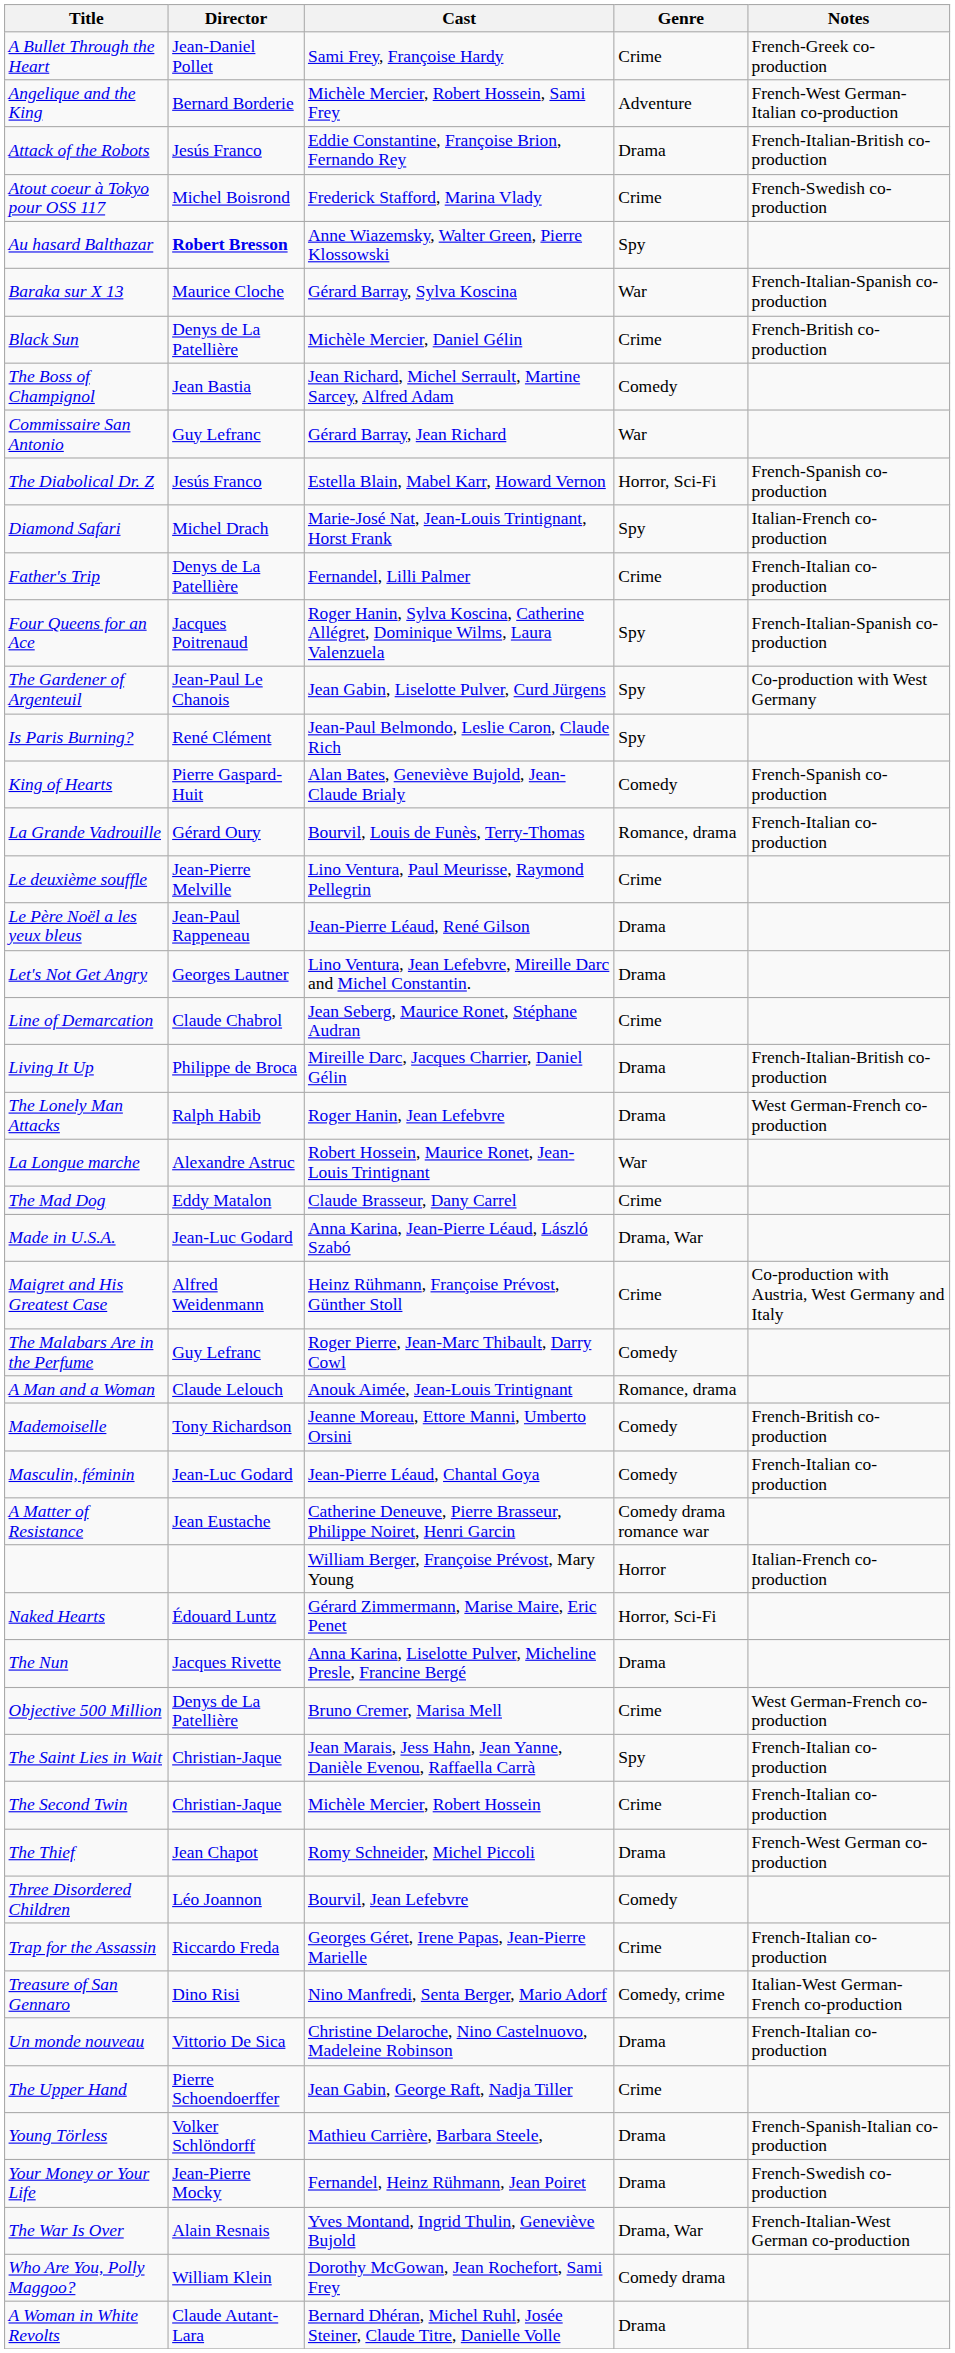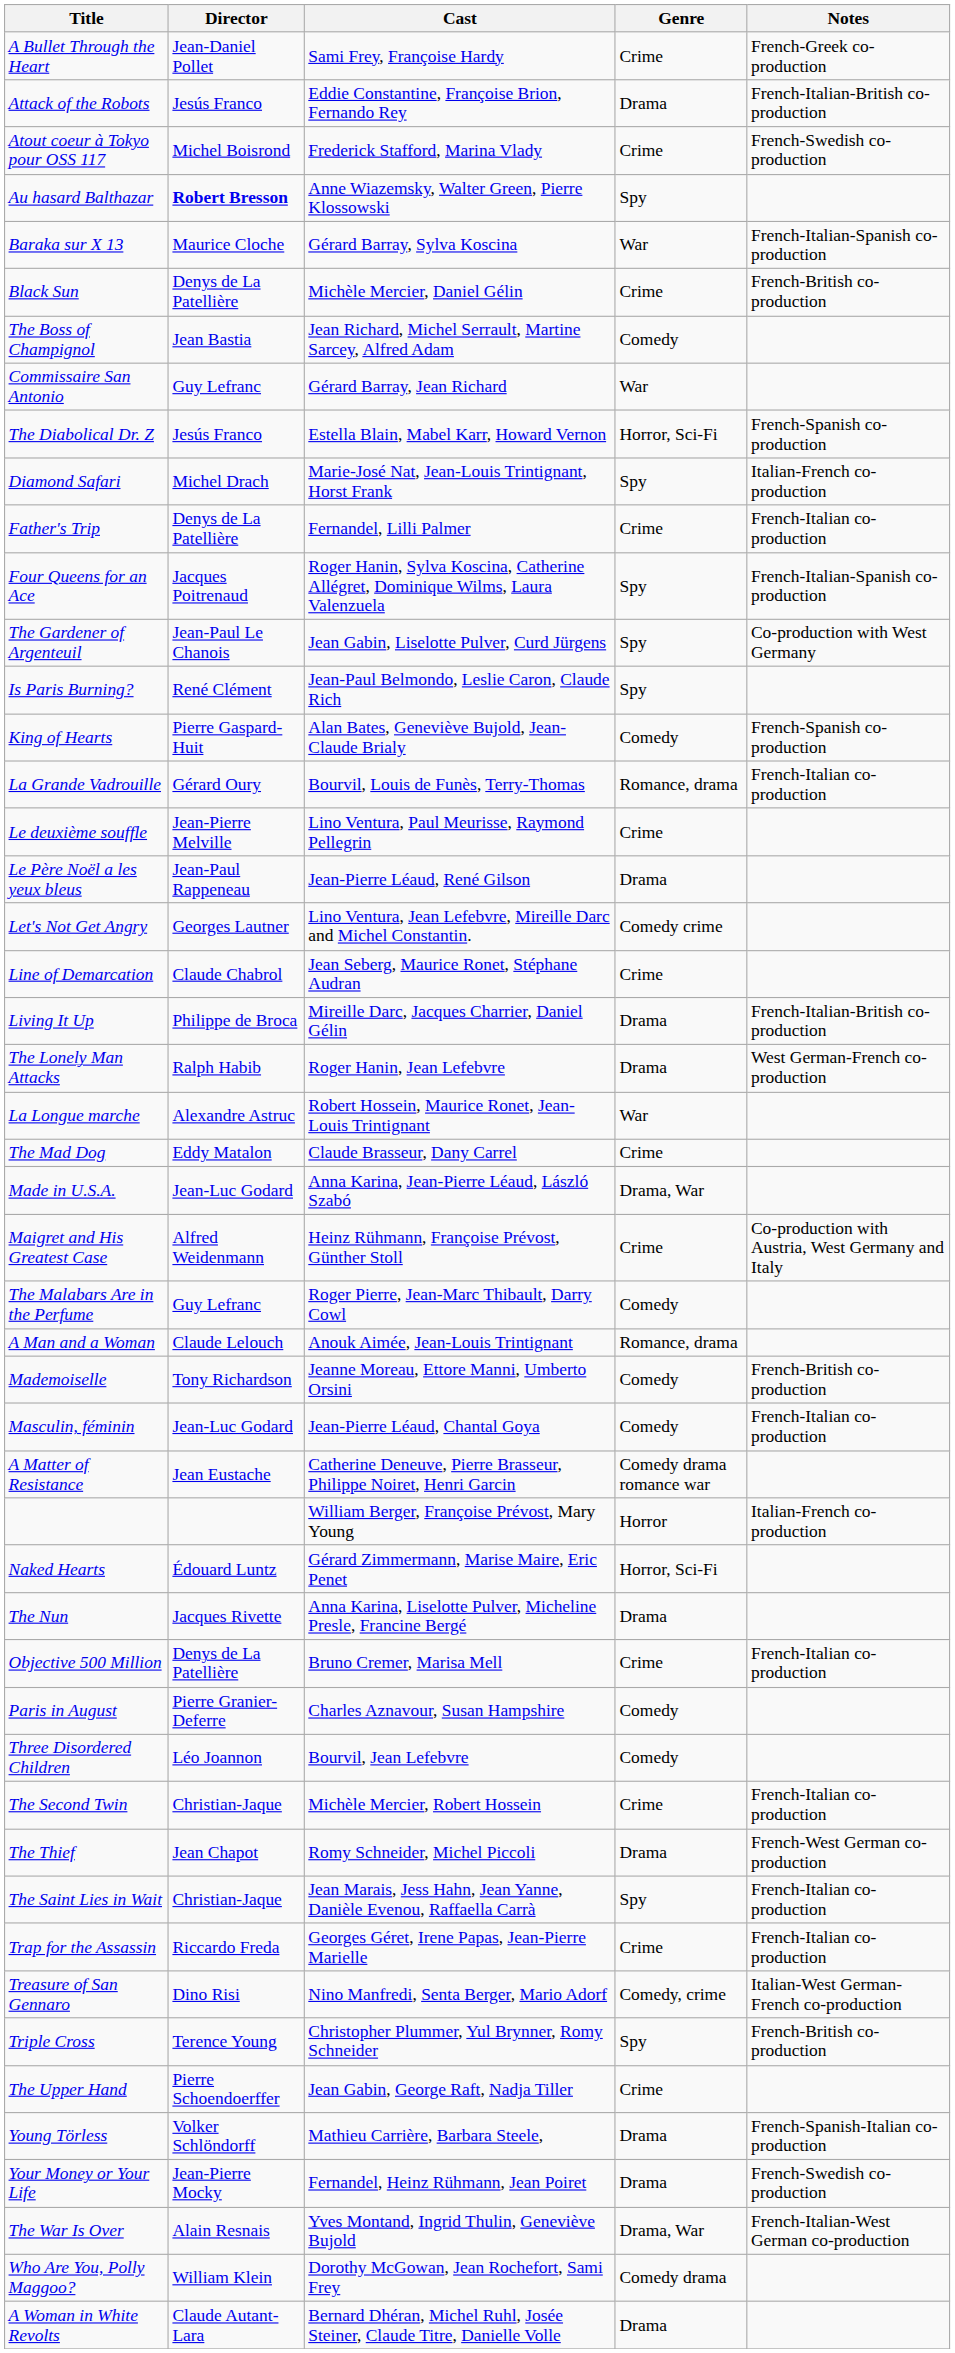 <table class="wikitable">
 <tr>
 <th>Title</th>
 <th>Director</th>
 <th>Cast</th>
 <th>Genre</th>
 <th>Notes</th>
 </tr>
 <tr>
 <td><em><a href='#'>A Bullet Through the Heart</a></em></td>
 <td><a href='#'>Jean-Daniel Pollet</a></td>
 <td><a href='#'>Sami Frey</a>, <a href='#'>Françoise Hardy</a></td>
 <td>Crime</td>
 <td>French-Greek co-production</td>
-</tr>
-<tr>
-<td><em><a href='#'>Angelique and the King</a></em></td>
-<td><a href='#'>Bernard Borderie</a></td>
-<td><a href='#'>Michèle Mercier</a>, <a href='#'>Robert Hossein</a>, <a href='#'>Sami Frey</a></td>
-<td>Adventure</td>
-<td>French-West German-Italian co-production</td>
 </tr>
 <tr>
 <td><em><a href='#'>Attack of the Robots</a></em></td>
 <td><a href='#'>Jesús Franco</a></td>
 <td><a href='#'>Eddie Constantine</a>, <a href='#'>Françoise Brion</a>, <a href='#'>Fernando Rey</a></td>
 <td>Drama</td>
 <td>French-Italian-British co-production</td>
 </tr>
 <tr>
 <td><em><a href='#'>Atout coeur à Tokyo pour OSS 117</a></em></td>
 <td><a href='#'>Michel Boisrond</a></td>
 <td><a href='#'>Frederick Stafford</a>, <a href='#'>Marina Vlady</a></td>
 <td>Crime</td>
 <td>French-Swedish co-production</td>
 </tr>
 <tr>
 <td><em><a href='#'>Au hasard Balthazar</a></em></td>
 <td><strong><a href='#'>Robert Bresson</a></strong></td>
 <td><a href='#'>Anne Wiazemsky</a>, <a href='#'>Walter Green</a>, <a href='#'>Pierre Klossowski</a></td>
 <td>Spy</td>
 <td></td>
 </tr>
 <tr>
 <td><em><a href='#'>Baraka sur X 13</a></em></td>
 <td><a href='#'>Maurice Cloche</a></td>
 <td><a href='#'>Gérard Barray</a>, <a href='#'>Sylva Koscina</a></td>
 <td>War</td>
 <td>French-Italian-Spanish co-production</td>
 </tr>
 <tr>
 <td><em><a href='#'>Black Sun</a></em></td>
 <td><a href='#'>Denys de La Patellière</a></td>
 <td><a href='#'>Michèle Mercier</a>, <a href='#'>Daniel Gélin</a></td>
 <td>Crime</td>
 <td>French-British co-production</td>
 </tr>
 <tr>
 <td><em><a href='#'>The Boss of Champignol</a></em></td>
 <td><a href='#'>Jean Bastia</a></td>
 <td><a href='#'>Jean Richard</a>, <a href='#'>Michel Serrault</a>, <a href='#'>Martine Sarcey</a>, <a href='#'>Alfred Adam</a></td>
 <td>Comedy</td>
 <td></td>
 </tr>
 <tr>
 <td><em><a href='#'>Commissaire San Antonio</a></em></td>
 <td><a href='#'>Guy Lefranc</a></td>
 <td><a href='#'>Gérard Barray</a>, <a href='#'>Jean Richard</a></td>
 <td>War</td>
 <td></td>
 </tr>
 <tr>
 <td><em><a href='#'>The Diabolical Dr. Z</a></em></td>
 <td><a href='#'>Jesús Franco</a></td>
 <td><a href='#'>Estella Blain</a>, <a href='#'>Mabel Karr</a>, <a href='#'>Howard Vernon</a></td>
 <td>Horror, Sci-Fi</td>
 <td>French-Spanish co-production</td>
 </tr>
 <tr>
 <td><em><a href='#'>Diamond Safari</a></em></td>
 <td><a href='#'>Michel Drach</a></td>
 <td><a href='#'>Marie-José Nat</a>, <a href='#'>Jean-Louis Trintignant</a>, <a href='#'>Horst Frank</a></td>
 <td>Spy</td>
 <td>Italian-French co-production</td>
 </tr>
 <tr>
 <td><em><a href='#'>Father's Trip</a></em></td>
 <td><a href='#'>Denys de La Patellière</a></td>
 <td><a href='#'>Fernandel</a>, <a href='#'>Lilli Palmer</a></td>
 <td>Crime</td>
 <td>French-Italian co-production</td>
 </tr>
 <tr>
 <td><em><a href='#'>Four Queens for an Ace</a></em></td>
 <td><a href='#'>Jacques Poitrenaud</a></td>
 <td><a href='#'>Roger Hanin</a>, <a href='#'>Sylva Koscina</a>, <a href='#'>Catherine Allégret</a>, <a href='#'>Dominique Wilms</a>, <a href='#'>Laura Valenzuela</a></td>
 <td>Spy</td>
 <td>French-Italian-Spanish co-production</td>
 </tr>
 <tr>
 <td><em><a href='#'>The Gardener of Argenteuil</a></em></td>
 <td><a href='#'>Jean-Paul Le Chanois</a></td>
 <td><a href='#'>Jean Gabin</a>, <a href='#'>Liselotte Pulver</a>, <a href='#'>Curd Jürgens</a></td>
 <td>Spy</td>
 <td>Co-production with West Germany</td>
 </tr>
 <tr>
 <td><em><a href='#'>Is Paris Burning?</a></em></td>
 <td><a href='#'>René Clément</a></td>
 <td><a href='#'>Jean-Paul Belmondo</a>, <a href='#'>Leslie Caron</a>, <a href='#'>Claude Rich</a></td>
 <td>Spy</td>
 <td French-American co-production></td>
 </tr>
 <tr>
 <td><em><a href='#'>King of Hearts</a></em></td>
 <td><a href='#'>Pierre Gaspard-Huit</a></td>
 <td><a href='#'>Alan Bates</a>, <a href='#'>Geneviève Bujold</a>, <a href='#'>Jean-Claude Brialy</a></td>
 <td>Comedy</td>
 <td>French-Spanish co-production</td>
 </tr>
 <tr>
 <td><em><a href='#'>La Grande Vadrouille</a></em></td>
 <td><a href='#'>Gérard Oury</a></td>
 <td><a href='#'>Bourvil</a>, <a href='#'>Louis de Funès</a>, <a href='#'>Terry-Thomas</a></td>
 <td>Romance, drama</td>
 <td>French-Italian co-production</td>
 </tr>
 <tr>
 <td><em><a href='#'>Le deuxième souffle</a></em></td>
 <td><a href='#'>Jean-Pierre Melville</a></td>
 <td><a href='#'>Lino Ventura</a>, <a href='#'>Paul Meurisse</a>, <a href='#'>Raymond Pellegrin</a></td>
 <td>Crime</td>
 <td></td>
 </tr>
 <tr>
 <td><em><a href='#'>Le Père Noël a les yeux bleus</a></em></td>
 <td><a href='#'>Jean-Paul Rappeneau</a></td>
 <td><a href='#'>Jean-Pierre Léaud</a>, <a href='#'>René Gilson</a></td>
 <td>Drama</td>
 <td></td>
 </tr>
 <tr>
 <td><em><a href='#'>Let's Not Get Angry</a></em></td>
 <td><a href='#'>Georges Lautner</a></td>
 <td><a href='#'>Lino Ventura</a>, <a href='#'>Jean Lefebvre</a>, <a href='#'>Mireille Darc</a> and <a href='#'>Michel Constantin</a>.</td>
-<td>Drama</td>
+<td>Comedy crime</td>
 <td></td>
 </tr>
 <tr>
 <td><em><a href='#'>Line of Demarcation</a></em></td>
 <td><a href='#'>Claude Chabrol</a></td>
 <td><a href='#'>Jean Seberg</a>, <a href='#'>Maurice Ronet</a>, <a href='#'>Stéphane Audran</a></td>
 <td>Crime</td>
 <td></td>
 </tr>
 <tr>
 <td><em><a href='#'>Living It Up</a></em></td>
 <td><a href='#'>Philippe de Broca</a></td>
 <td><a href='#'>Mireille Darc</a>, <a href='#'>Jacques Charrier</a>, <a href='#'>Daniel Gélin</a></td>
 <td>Drama</td>
 <td>French-Italian-British co-production</td>
 </tr>
 <tr>
 <td><em><a href='#'>The Lonely Man Attacks</a></em></td>
 <td><a href='#'>Ralph Habib</a></td>
 <td><a href='#'>Roger Hanin</a>, <a href='#'>Jean Lefebvre</a></td>
 <td>Drama</td>
 <td>West German-French co-production</td>
 </tr>
 <tr>
 <td><em><a href='#'>La Longue marche</a></em></td>
 <td><a href='#'>Alexandre Astruc</a></td>
 <td><a href='#'>Robert Hossein</a>, <a href='#'>Maurice Ronet</a>, <a href='#'>Jean-Louis Trintignant</a></td>
 <td>War</td>
 <td></td>
 </tr>
 <tr>
 <td><em><a href='#'>The Mad Dog</a></em></td>
 <td><a href='#'>Eddy Matalon</a></td>
 <td><a href='#'>Claude Brasseur</a>, <a href='#'>Dany Carrel</a></td>
 <td>Crime</td>
 <td></td>
 </tr>
 <tr>
 <td><em><a href='#'>Made in U.S.A.</a></em></td>
 <td><a href='#'>Jean-Luc Godard</a></td>
 <td><a href='#'>Anna Karina</a>, <a href='#'>Jean-Pierre Léaud</a>, <a href='#'>László Szabó</a></td>
 <td>Drama, War</td>
 <td></td>
 </tr>
 <tr>
 <td><em><a href='#'>Maigret and His Greatest Case</a></em></td>
 <td><a href='#'>Alfred Weidenmann</a></td>
 <td><a href='#'>Heinz Rühmann</a>, <a href='#'>Françoise Prévost</a>, <a href='#'>Günther Stoll</a></td>
 <td>Crime</td>
 <td>Co-production with Austria, West Germany and Italy</td>
 </tr>
 <tr>
 <td><em><a href='#'>The Malabars Are in the Perfume</a></em></td>
 <td><a href='#'>Guy Lefranc</a></td>
 <td><a href='#'>Roger Pierre</a>, <a href='#'>Jean-Marc Thibault</a>, <a href='#'>Darry Cowl</a></td>
 <td>Comedy</td>
 <td></td>
 </tr>
 <tr>
 <td><em><a href='#'>A Man and a Woman</a></em></td>
 <td><a href='#'>Claude Lelouch</a></td>
 <td><a href='#'>Anouk Aimée</a>, <a href='#'>Jean-Louis Trintignant</a></td>
 <td>Romance, drama</td>
 <td></td>
 </tr>
 <tr>
 <td><em><a href='#'>Mademoiselle</a></em></td>
 <td><a href='#'>Tony Richardson</a></td>
 <td><a href='#'>Jeanne Moreau</a>, <a href='#'>Ettore Manni</a>, <a href='#'>Umberto Orsini</a></td>
 <td>Comedy</td>
 <td>French-British co-production</td>
 </tr>
 <tr>
 <td><em><a href='#'>Masculin, féminin</a></em></td>
 <td><a href='#'>Jean-Luc Godard</a></td>
 <td><a href='#'>Jean-Pierre Léaud</a>, <a href='#'>Chantal Goya</a></td>
 <td>Comedy</td>
 <td>French-Italian co-production</td>
 </tr>
 <tr>
 <td><em><a href='#'>A Matter of Resistance</a></em></td>
 <td><a href='#'>Jean Eustache</a></td>
 <td><a href='#'>Catherine Deneuve</a>, <a href='#'>Pierre Brasseur</a>, <a href='#'>Philippe Noiret</a>, <a href='#'>Henri Garcin</a></td>
 <td>Comedy drama romance war</td>
 <td></td>
 </tr>
 <tr>
 <td></td>
 <td></td>
 <td><a href='#'>William Berger</a>, <a href='#'>Françoise Prévost</a>, Mary Young</td>
 <td>Horror</td>
 <td>Italian-French co-production</td>
 </tr>
 <tr>
 <td><em><a href='#'>Naked Hearts</a></em></td>
 <td><a href='#'>Édouard Luntz</a></td>
 <td><a href='#'>Gérard Zimmermann</a>, <a href='#'>Marise Maire</a>, <a href='#'>Eric Penet</a></td>
 <td>Horror, Sci-Fi</td>
 <td></td>
 </tr>
 <tr>
 <td><em><a href='#'>The Nun</a></em></td>
 <td><a href='#'>Jacques Rivette</a></td>
 <td><a href='#'>Anna Karina</a>, <a href='#'>Liselotte Pulver</a>, <a href='#'>Micheline Presle</a>, <a href='#'>Francine Bergé</a></td>
 <td>Drama</td>
 <td></td>
 </tr>
 <tr>
 <td><em><a href='#'>Objective 500 Million</a></em></td>
 <td><a href='#'>Denys de La Patellière</a></td>
 <td><a href='#'>Bruno Cremer</a>, <a href='#'>Marisa Mell</a></td>
 <td>Crime</td>
-<td>West German-French co-production</td>
+<td>French-Italian co-production</td>
 </tr>
 <tr>
-<td><em><a href='#'>The Saint Lies in Wait</a></em></td>
-<td><a href='#'>Christian-Jaque</a></td>
-<td><a href='#'>Jean Marais</a>, <a href='#'>Jess Hahn</a>, <a href='#'>Jean Yanne</a>, <a href='#'>Danièle Evenou</a>, <a href='#'>Raffaella Carrà</a></td>
-<td>Spy</td>
-<td>French-Italian co-production</td>
+<td><em><a href='#'>Paris in August</a></em></td>
+<td><a href='#'>Pierre Granier-Deferre</a></td>
+<td><a href='#'>Charles Aznavour</a>, <a href='#'>Susan Hampshire</a></td>
+<td>Comedy</td>
+<td></td>
+</tr>
+<tr>
+<td><em><a href='#'>Three Disordered Children</a></em></td>
+<td><a href='#'>Léo Joannon</a></td>
+<td><a href='#'>Bourvil</a>, <a href='#'>Jean Lefebvre</a></td>
+<td>Comedy</td>
+<td></td>
 </tr>
 <tr>
 <td><em><a href='#'>The Second Twin</a></em></td>
 <td><a href='#'>Christian-Jaque</a></td>
 <td><a href='#'>Michèle Mercier</a>, <a href='#'>Robert Hossein</a></td>
 <td>Crime</td>
 <td>French-Italian co-production</td>
 </tr>
 <tr>
 <td><em><a href='#'>The Thief</a></em></td>
 <td><a href='#'>Jean Chapot</a></td>
 <td><a href='#'>Romy Schneider</a>, <a href='#'>Michel Piccoli</a></td>
 <td>Drama</td>
 <td>French-West German co-production</td>
 </tr>
 <tr>
-<td><em><a href='#'>Three Disordered Children</a></em></td>
-<td><a href='#'>Léo Joannon</a></td>
-<td><a href='#'>Bourvil</a>, <a href='#'>Jean Lefebvre</a></td>
-<td>Comedy</td>
-<td></td>
+<td><em><a href='#'>The Saint Lies in Wait</a></em></td>
+<td><a href='#'>Christian-Jaque</a></td>
+<td><a href='#'>Jean Marais</a>, <a href='#'>Jess Hahn</a>, <a href='#'>Jean Yanne</a>, <a href='#'>Danièle Evenou</a>, <a href='#'>Raffaella Carrà</a></td>
+<td>Spy</td>
+<td>French-Italian co-production</td>
 </tr>
 <tr>
 <td><em><a href='#'>Trap for the Assassin</a></em></td>
 <td><a href='#'>Riccardo Freda</a></td>
 <td><a href='#'>Georges Géret</a>, <a href='#'>Irene Papas</a>, <a href='#'>Jean-Pierre Marielle</a></td>
 <td>Crime</td>
 <td>French-Italian co-production</td>
 </tr>
 <tr>
 <td><em><a href='#'>Treasure of San Gennaro</a></em></td>
 <td><a href='#'>Dino Risi</a></td>
 <td><a href='#'>Nino Manfredi</a>, <a href='#'>Senta Berger</a>, <a href='#'>Mario Adorf</a></td>
 <td>Comedy, crime</td>
 <td>Italian-West German-French co-production</td>
 </tr>
 <tr>
-<td><em><a href='#'>Un monde nouveau</a></em></td>
-<td><a href='#'>Vittorio De Sica</a></td>
-<td><a href='#'>Christine Delaroche</a>, <a href='#'>Nino Castelnuovo</a>, <a href='#'>Madeleine Robinson</a></td>
-<td>Drama</td>
-<td>French-Italian co-production</td>
+<td><em><a href='#'>Triple Cross</a></em></td>
+<td><a href='#'>Terence Young</a></td>
+<td><a href='#'>Christopher Plummer</a>, <a href='#'>Yul Brynner</a>, <a href='#'>Romy Schneider</a></td>
+<td>Spy</td>
+<td>French-British co-production</td>
 </tr>
 <tr>
 <td><em><a href='#'>The Upper Hand</a></em></td>
 <td><a href='#'>Pierre Schoendoerffer</a></td>
 <td><a href='#'>Jean Gabin</a>, <a href='#'>George Raft</a>, <a href='#'>Nadja Tiller</a></td>
 <td>Crime</td>
 <td></td>
 </tr>
 <tr>
 <td><em><a href='#'>Young Törless</a></em></td>
 <td><a href='#'>Volker Schlöndorff</a></td>
 <td><a href='#'>Mathieu Carrière</a>, <a href='#'>Barbara Steele</a>, </td>
 <td>Drama</td>
 <td>French-Spanish-Italian co-production</td>
 </tr>
 <tr>
 <td><em><a href='#'>Your Money or Your Life</a></em></td>
 <td><a href='#'>Jean-Pierre Mocky</a></td>
 <td><a href='#'>Fernandel</a>, <a href='#'>Heinz Rühmann</a>, <a href='#'>Jean Poiret</a></td>
 <td>Drama</td>
 <td>French-Swedish co-production</td>
 </tr>
 <tr>
 <td><em><a href='#'>The War Is Over</a></em></td>
 <td><a href='#'>Alain Resnais</a></td>
 <td><a href='#'>Yves Montand</a>, <a href='#'>Ingrid Thulin</a>, <a href='#'>Geneviève Bujold</a></td>
 <td>Drama, War</td>
 <td>French-Italian-West German co-production</td>
 </tr>
 <tr>
 <td><em><a href='#'>Who Are You, Polly Maggoo?</a></em></td>
 <td><a href='#'>William Klein</a></td>
 <td><a href='#'>Dorothy McGowan</a>, <a href='#'>Jean Rochefort</a>, <a href='#'>Sami Frey</a></td>
 <td>Comedy drama</td>
 <td></td>
 </tr>
 <tr>
 <td><em><a href='#'>A Woman in White Revolts</a></em></td>
 <td><a href='#'>Claude Autant-Lara</a></td>
 <td><a href='#'>Bernard Dhéran</a>, <a href='#'>Michel Ruhl</a>, <a href='#'>Josée Steiner</a>, <a href='#'>Claude Titre</a>, <a href='#'>Danielle Volle</a></td>
 <td>Drama</td>
 <td></td>
 </tr>
 <tr>
 </tr>
 </table>
